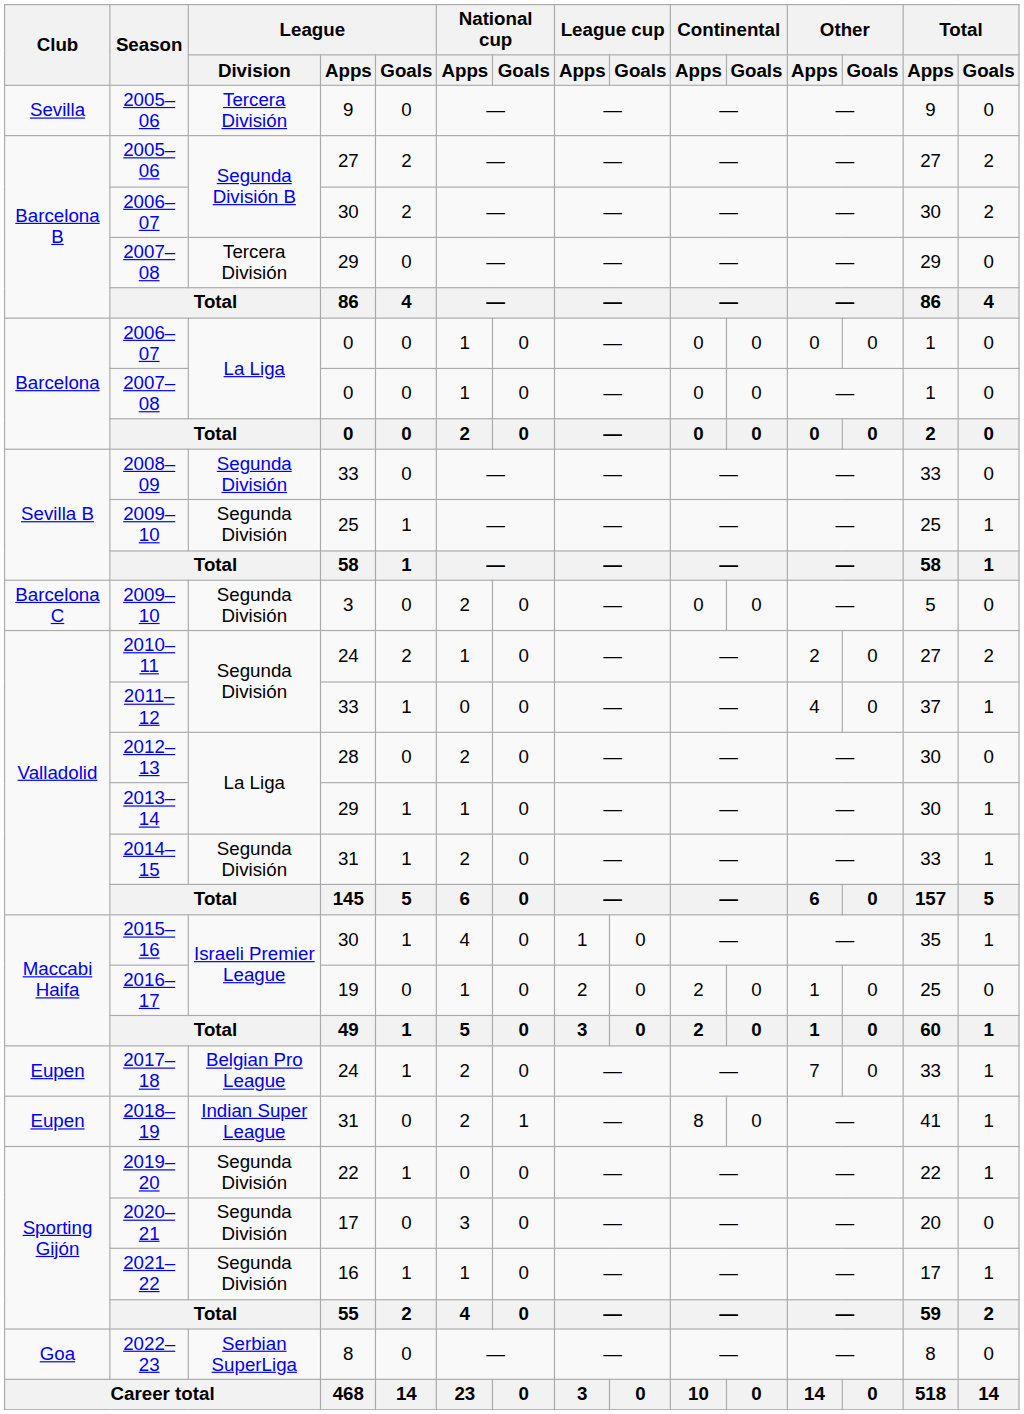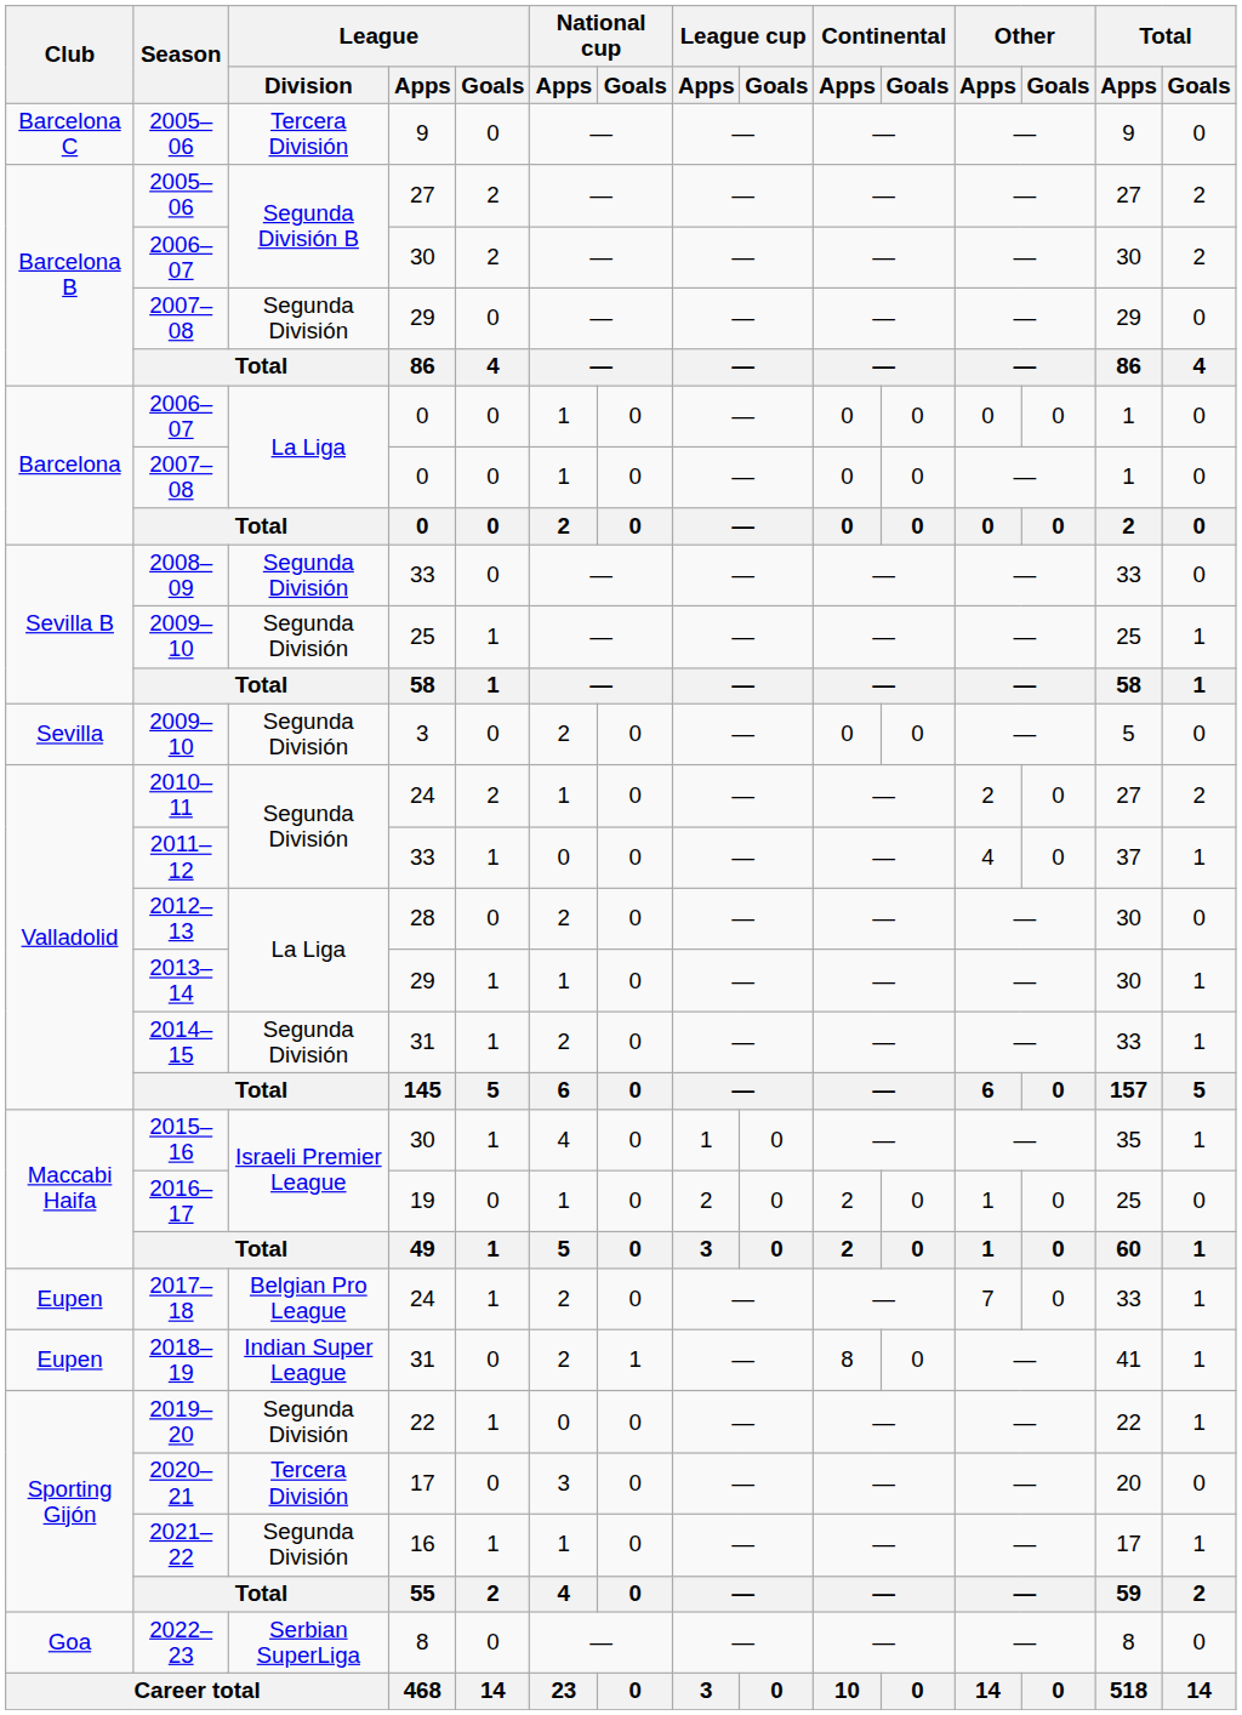 <table class="wikitable" style="text-align: center;">
 <tr>
 <th rowspan="2">Club</th>
 <th rowspan="2">Season</th>
 <th colspan="3">League</th>
 <th colspan="2">National cup</th>
 <th colspan="2">League cup</th>
 <th colspan="2">Continental</th>
 <th colspan="2">Other</th>
 <th colspan="2">Total</th>
 </tr>
 <tr>
 <th>Division</th>
 <th>Apps</th>
 <th>Goals</th>
 <th>Apps</th>
 <th>Goals</th>
 <th>Apps</th>
 <th>Goals</th>
 <th>Apps</th>
 <th>Goals</th>
 <th>Apps</th>
 <th>Goals</th>
 <th>Apps</th>
 <th>Goals</th>
 </tr>
 <tr>
-<td><a href='#'>Sevilla</a></td>
+<td><a href='#'>Barcelona C</a></td>
 <td><a href='#'>2005–06</a></td>
 <td><a href='#'>Tercera División</a></td>
 <td>9</td>
 <td>0</td>
 <td colspan="2">—</td>
 <td colspan="2">—</td>
 <td colspan="2">—</td>
 <td colspan="2">—</td>
 <td>9</td>
 <td>0</td>
 </tr>
 <tr>
 <td rowspan="4"><a href='#'>Barcelona B</a></td>
 <td><a href='#'>2005–06</a></td>
 <td rowspan="2"><a href='#'>Segunda División B</a></td>
 <td>27</td>
 <td>2</td>
 <td colspan="2">—</td>
 <td colspan="2">—</td>
 <td colspan="2">—</td>
 <td colspan="2">—</td>
 <td>27</td>
 <td>2</td>
 </tr>
 <tr>
 <td><a href='#'>2006–07</a></td>
 <td>30</td>
 <td>2</td>
 <td colspan="2">—</td>
 <td colspan="2">—</td>
 <td colspan="2">—</td>
 <td colspan="2">—</td>
 <td>30</td>
 <td>2</td>
 </tr>
 <tr>
 <td><a href='#'>2007–08</a></td>
-<td>Tercera División</td>
+<td>Segunda División</td>
 <td>29</td>
 <td>0</td>
 <td colspan="2">—</td>
 <td colspan="2">—</td>
 <td colspan="2">—</td>
 <td colspan="2">—</td>
 <td>29</td>
 <td>0</td>
 </tr>
 <tr>
 <th colspan="2">Total</th>
 <th>86</th>
 <th>4</th>
 <th colspan="2">—</th>
 <th colspan="2">—</th>
 <th colspan="2">—</th>
 <th colspan="2">—</th>
 <th>86</th>
 <th>4</th>
 </tr>
 <tr>
 <td rowspan="3"><a href='#'>Barcelona</a></td>
 <td><a href='#'>2006–07</a></td>
 <td rowspan="2"><a href='#'>La Liga</a></td>
 <td>0</td>
 <td>0</td>
 <td>1</td>
 <td>0</td>
 <td colspan="2">—</td>
 <td>0</td>
 <td>0</td>
 <td>0</td>
 <td>0</td>
 <td>1</td>
 <td>0</td>
 </tr>
 <tr>
 <td><a href='#'>2007–08</a></td>
 <td>0</td>
 <td>0</td>
 <td>1</td>
 <td>0</td>
 <td colspan="2">—</td>
 <td>0</td>
 <td>0</td>
 <td colspan="2">—</td>
 <td>1</td>
 <td>0</td>
 </tr>
 <tr>
 <th colspan="2">Total</th>
 <th>0</th>
 <th>0</th>
 <th>2</th>
 <th>0</th>
 <th colspan="2">—</th>
 <th>0</th>
 <th>0</th>
 <th>0</th>
 <th>0</th>
 <th>2</th>
 <th>0</th>
 </tr>
 <tr>
 <td rowspan="3"><a href='#'>Sevilla B</a></td>
 <td><a href='#'>2008–09</a></td>
 <td><a href='#'>Segunda División</a></td>
 <td>33</td>
 <td>0</td>
 <td colspan="2">—</td>
 <td colspan="2">—</td>
 <td colspan="2">—</td>
 <td colspan="2">—</td>
 <td>33</td>
 <td>0</td>
 </tr>
 <tr>
 <td><a href='#'>2009–10</a></td>
 <td>Segunda División</td>
 <td>25</td>
 <td>1</td>
 <td colspan="2">—</td>
 <td colspan="2">—</td>
 <td colspan="2">—</td>
 <td colspan="2">—</td>
 <td>25</td>
 <td>1</td>
 </tr>
 <tr>
 <th colspan="2">Total</th>
 <th>58</th>
 <th>1</th>
 <th colspan="2">—</th>
 <th colspan="2">—</th>
 <th colspan="2">—</th>
 <th colspan="2">—</th>
 <th>58</th>
 <th>1</th>
 </tr>
 <tr>
-<td><a href='#'>Barcelona C</a></td>
+<td><a href='#'>Sevilla</a></td>
 <td><a href='#'>2009–10</a></td>
 <td>Segunda División</td>
 <td>3</td>
 <td>0</td>
 <td>2</td>
 <td>0</td>
 <td colspan="2">—</td>
 <td>0</td>
 <td>0</td>
 <td colspan="2">—</td>
 <td>5</td>
 <td>0</td>
 </tr>
 <tr>
 <td rowspan="6"><a href='#'>Valladolid</a></td>
 <td><a href='#'>2010–11</a></td>
 <td rowspan="2">Segunda División</td>
 <td>24</td>
 <td>2</td>
 <td>1</td>
 <td>0</td>
 <td colspan="2">—</td>
 <td colspan="2">—</td>
 <td>2</td>
 <td>0</td>
 <td>27</td>
 <td>2</td>
 </tr>
 <tr>
 <td><a href='#'>2011–12</a></td>
 <td>33</td>
 <td>1</td>
 <td>0</td>
 <td>0</td>
 <td colspan="2">—</td>
 <td colspan="2">—</td>
 <td>4</td>
 <td>0</td>
 <td>37</td>
 <td>1</td>
 </tr>
 <tr>
 <td><a href='#'>2012–13</a></td>
 <td rowspan="2">La Liga</td>
 <td>28</td>
 <td>0</td>
 <td>2</td>
 <td>0</td>
 <td colspan="2">—</td>
 <td colspan="2">—</td>
 <td colspan="2">—</td>
 <td>30</td>
 <td>0</td>
 </tr>
 <tr>
 <td><a href='#'>2013–14</a></td>
 <td>29</td>
 <td>1</td>
 <td>1</td>
 <td>0</td>
 <td colspan="2">—</td>
 <td colspan="2">—</td>
 <td colspan="2">—</td>
 <td>30</td>
 <td>1</td>
 </tr>
 <tr>
 <td><a href='#'>2014–15</a></td>
 <td>Segunda División</td>
 <td>31</td>
 <td>1</td>
 <td>2</td>
 <td>0</td>
 <td colspan="2">—</td>
 <td colspan="2">—</td>
 <td colspan="2">—</td>
 <td>33</td>
 <td>1</td>
 </tr>
 <tr>
 <th colspan="2">Total</th>
 <th>145</th>
 <th>5</th>
 <th>6</th>
 <th>0</th>
 <th colspan="2">—</th>
 <th colspan="2">—</th>
 <th>6</th>
 <th>0</th>
 <th>157</th>
 <th>5</th>
 </tr>
 <tr>
 <td rowspan="3"><a href='#'>Maccabi Haifa</a></td>
 <td><a href='#'>2015–16</a></td>
 <td rowspan="2"><a href='#'>Israeli Premier League</a></td>
 <td>30</td>
 <td>1</td>
 <td>4</td>
 <td>0</td>
 <td>1</td>
 <td>0</td>
 <td colspan="2">—</td>
 <td colspan="2">—</td>
 <td>35</td>
 <td>1</td>
 </tr>
 <tr>
 <td><a href='#'>2016–17</a></td>
 <td>19</td>
 <td>0</td>
 <td>1</td>
 <td>0</td>
 <td>2</td>
 <td>0</td>
 <td>2</td>
 <td>0</td>
 <td>1</td>
 <td>0</td>
 <td>25</td>
 <td>0</td>
 </tr>
 <tr>
 <th colspan="2">Total</th>
 <th>49</th>
 <th>1</th>
 <th>5</th>
 <th>0</th>
 <th>3</th>
 <th>0</th>
 <th>2</th>
 <th>0</th>
 <th>1</th>
 <th>0</th>
 <th>60</th>
 <th>1</th>
 </tr>
 <tr>
 <td><a href='#'>Eupen</a></td>
 <td><a href='#'>2017–18</a></td>
 <td><a href='#'>Belgian Pro League</a></td>
 <td>24</td>
 <td>1</td>
 <td>2</td>
 <td>0</td>
 <td colspan="2">—</td>
 <td colspan="2">—</td>
 <td>7</td>
 <td>0</td>
 <td>33</td>
 <td>1</td>
 </tr>
 <tr>
 <td><a href='#'>Eupen</a></td>
 <td><a href='#'>2018–19</a></td>
 <td><a href='#'>Indian Super League</a></td>
 <td>31</td>
 <td>0</td>
 <td>2</td>
 <td>1</td>
 <td colspan="2">—</td>
 <td>8</td>
 <td>0</td>
 <td colspan="2">—</td>
 <td>41</td>
 <td>1</td>
 </tr>
 <tr>
 <td rowspan="4"><a href='#'>Sporting Gijón</a></td>
 <td><a href='#'>2019–20</a></td>
 <td>Segunda División</td>
 <td>22</td>
 <td>1</td>
 <td>0</td>
 <td>0</td>
 <td colspan="2">—</td>
 <td colspan="2">—</td>
 <td colspan="2">—</td>
 <td>22</td>
 <td>1</td>
 </tr>
 <tr>
 <td><a href='#'>2020–21</a></td>
-<td>Segunda División</td>
+<td><a href='#'>Tercera División</a></td>
 <td>17</td>
 <td>0</td>
 <td>3</td>
 <td>0</td>
 <td colspan="2">—</td>
 <td colspan="2">—</td>
 <td colspan="2">—</td>
 <td>20</td>
 <td>0</td>
 </tr>
 <tr>
 <td><a href='#'>2021–22</a></td>
 <td>Segunda División</td>
 <td>16</td>
 <td>1</td>
 <td>1</td>
 <td>0</td>
 <td colspan="2">—</td>
 <td colspan="2">—</td>
 <td colspan="2">—</td>
 <td>17</td>
 <td>1</td>
 </tr>
 <tr>
 <th colspan="2">Total</th>
 <th>55</th>
 <th>2</th>
 <th>4</th>
 <th>0</th>
 <th colspan="2">—</th>
 <th colspan="2">—</th>
 <th colspan="2">—</th>
 <th>59</th>
 <th>2</th>
 </tr>
 <tr>
 <td><a href='#'>Goa</a></td>
 <td><a href='#'>2022–23</a></td>
 <td><a href='#'>Serbian SuperLiga</a></td>
 <td>8</td>
 <td>0</td>
 <td colspan="2">—</td>
 <td colspan="2">—</td>
 <td colspan="2">—</td>
 <td colspan="2">—</td>
 <td>8</td>
 <td>0</td>
 </tr>
 <tr>
 <th colspan="3">Career total</th>
 <th>468</th>
 <th>14</th>
 <th>23</th>
 <th>0</th>
 <th>3</th>
 <th>0</th>
 <th>10</th>
 <th>0</th>
 <th>14</th>
 <th>0</th>
 <th>518</th>
 <th>14</th>
 </tr>
 </table>
